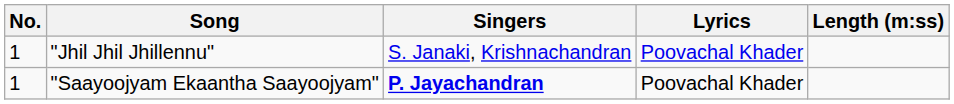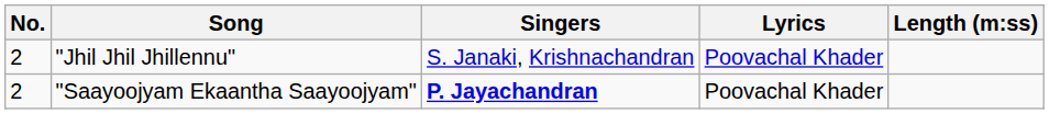 <table class="wikitable" style="font-size:95%;">
 <tr>
 <th>No.</th>
 <th>Song</th>
 <th>Singers</th>
 <th>Lyrics</th>
 <th>Length (m:ss)</th>
 </tr>
 <tr>
-<td>1</td>
+<td>2</td>
 <td>"Jhil Jhil Jhillennu"</td>
 <td><a href='#'>S. Janaki</a>, <a href='#'>Krishnachandran</a></td>
 <td><a href='#'>Poovachal Khader</a></td>
 <td></td>
 </tr>
 <tr>
-<td>1</td>
+<td>2</td>
 <td>"Saayoojyam Ekaantha Saayoojyam"</td>
 <td><strong><a href='#'>P. Jayachandran</a></strong></td>
 <td>Poovachal Khader</td>
 <td></td>
 </tr>
 </table>
